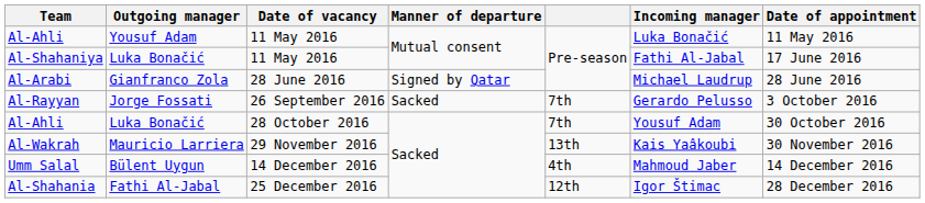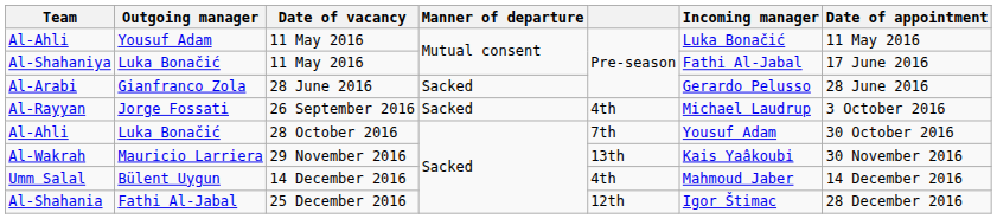 <table class="wikitable">
 <tr>
 <th>Team</th>
 <th>Outgoing manager</th>
 <th>Date of vacancy</th>
 <th>Manner of departure</th>
 <th></th>
 <th>Incoming manager</th>
 <th>Date of appointment</th>
 </tr>
 <tr>
 <td><a href='#'>Al-Ahli</a></td>
 <td> <a href='#'>Yousuf Adam</a></td>
 <td>11 May 2016</td>
 <td rowspan="2">Mutual consent</td>
 <td rowspan=3>Pre-season</td>
 <td> <a href='#'>Luka Bonačić</a></td>
 <td>11 May 2016</td>
 </tr>
 <tr>
 <td><a href='#'>Al-Shahaniya</a></td>
 <td> <a href='#'>Luka Bonačić</a></td>
 <td>11 May 2016</td>
 <td> <a href='#'>Fathi Al-Jabal</a></td>
 <td>17 June 2016</td>
 </tr>
 <tr>
 <td><a href='#'>Al-Arabi</a></td>
 <td> <a href='#'>Gianfranco Zola</a></td>
 <td>28 June 2016</td>
-<td>Signed by <a href='#'>Qatar</a></td>
-<td> <a href='#'>Michael Laudrup</a></td>
+<td>Sacked</td>
+<td> <a href='#'>Gerardo Pelusso</a></td>
 <td>28 June 2016</td>
 </tr>
 <tr>
 <td><a href='#'>Al-Rayyan</a></td>
 <td> <a href='#'>Jorge Fossati</a></td>
 <td>26 September 2016</td>
 <td>Sacked</td>
-<td>7th</td>
-<td> <a href='#'>Gerardo Pelusso</a></td>
+<td>4th</td>
+<td> <a href='#'>Michael Laudrup</a></td>
 <td>3 October 2016</td>
 </tr>
 <tr>
 <td><a href='#'>Al-Ahli</a></td>
 <td> <a href='#'>Luka Bonačić</a></td>
 <td>28 October 2016</td>
 <td rowspan="4">Sacked</td>
 <td>7th</td>
 <td> <a href='#'>Yousuf Adam</a></td>
 <td>30 October 2016</td>
 </tr>
 <tr>
 <td><a href='#'>Al-Wakrah</a></td>
 <td> <a href='#'>Mauricio Larriera</a></td>
 <td>29 November 2016</td>
 <td>13th</td>
 <td> <a href='#'>Kais Yaâkoubi</a></td>
 <td>30 November 2016</td>
 </tr>
 <tr>
 <td><a href='#'>Umm Salal</a></td>
 <td> <a href='#'>Bülent Uygun</a></td>
 <td>14 December 2016</td>
 <td>4th</td>
 <td> <a href='#'>Mahmoud Jaber</a></td>
 <td>14 December 2016</td>
 </tr>
 <tr>
 <td><a href='#'>Al-Shahania</a></td>
 <td> <a href='#'>Fathi Al-Jabal</a></td>
 <td>25 December 2016</td>
 <td>12th</td>
 <td> <a href='#'>Igor Štimac</a></td>
 <td>28 December 2016</td>
 </tr>
 </table>
